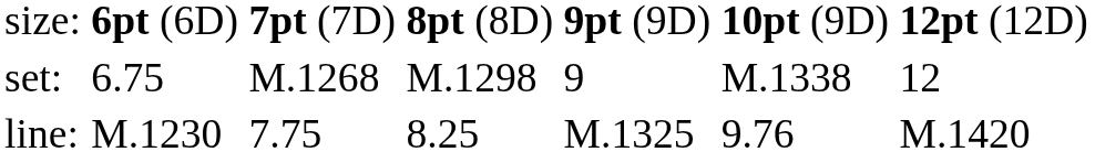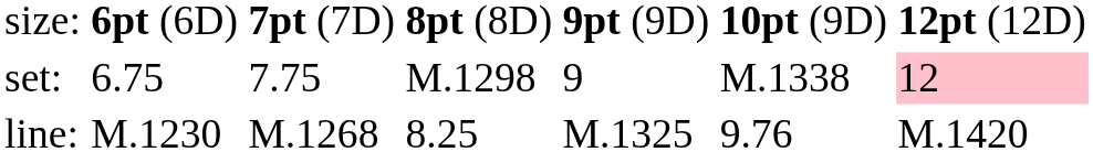 <table style="margin-left:40px;">
 <tr>
 <td>size:</td>
 <td><strong>6pt</strong> (6D)</td>
 <td><strong>7pt</strong> (7D)</td>
 <td><strong>8pt</strong> (8D)</td>
 <td><strong>9pt</strong> (9D)</td>
 <td><strong>10pt</strong> (9D)</td>
 <td><strong>12pt</strong> (12D)</td>
 </tr>
 <tr>
 <td>set:</td>
 <td>6.75</td>
-<td>M.1268</td>
+<td>7.75</td>
 <td>M.1298</td>
 <td>9</td>
 <td>M.1338</td>
-<td>12</td>
+<td style="background: pink;">12</td>
 </tr>
 <tr>
 <td>line:</td>
 <td>M.1230</td>
-<td>7.75</td>
+<td>M.1268</td>
 <td>8.25</td>
 <td>M.1325</td>
 <td>9.76</td>
 <td>M.1420</td>
 </tr>
 </table>
